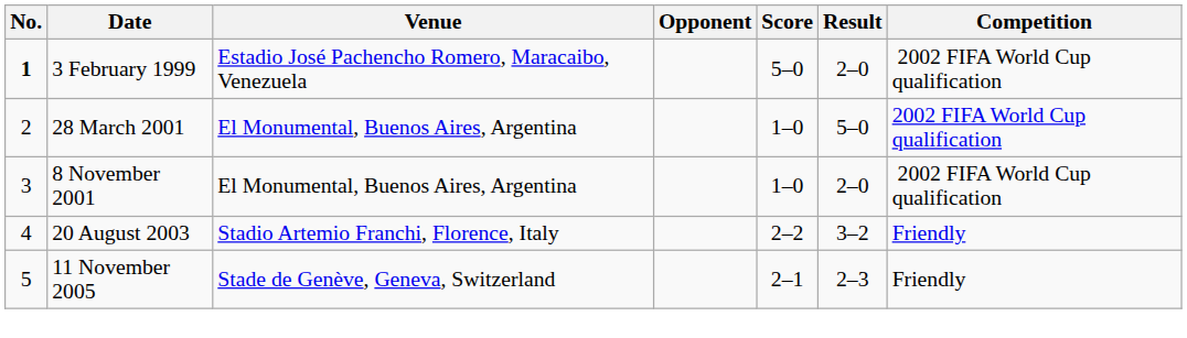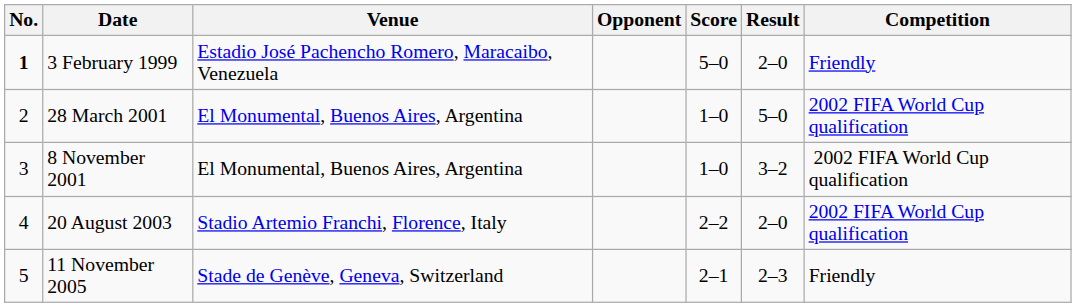 <table class="wikitable sortable">
 <tr>
 <th scope="col">No.</th>
 <th scope="col">Date</th>
 <th scope="col">Venue</th>
 <th scope="col">Opponent</th>
 <th scope="col">Score</th>
 <th scope="col">Result</th>
 <th scope="col">Competition</th>
 </tr>
 <tr>
 <td style="text-align:center"><strong>1</strong></td>
 <td>3 February 1999</td>
 <td><a href='#'>Estadio José Pachencho Romero</a>, <a href='#'>Maracaibo</a>, Venezuela</td>
 <td></td>
 <td style="text-align:center">5–0</td>
 <td style="text-align:center">2–0</td>
-<td> 2002 FIFA World Cup qualification</td>
+<td><a href='#'>Friendly</a></td>
 </tr>
 <tr>
 <td style="text-align:center">2</td>
 <td>28 March 2001</td>
 <td><a href='#'>El Monumental</a>, <a href='#'>Buenos Aires</a>, Argentina</td>
 <td></td>
 <td style="text-align:center">1–0</td>
 <td style="text-align:center">5–0</td>
 <td><a href='#'>2002 FIFA World Cup qualification</a></td>
 </tr>
 <tr>
 <td style="text-align:center">3</td>
 <td>8 November 2001</td>
 <td>El Monumental, Buenos Aires, Argentina</td>
 <td></td>
 <td style="text-align:center">1–0</td>
-<td style="text-align:center">2–0</td>
+<td style="text-align:center">3–2</td>
 <td> 2002 FIFA World Cup qualification</td>
 </tr>
 <tr>
 <td style="text-align:center">4</td>
 <td>20 August 2003</td>
 <td><a href='#'>Stadio Artemio Franchi</a>, <a href='#'>Florence</a>, Italy</td>
 <td></td>
 <td style="text-align:center">2–2</td>
-<td style="text-align:center">3–2</td>
-<td><a href='#'>Friendly</a></td>
+<td style="text-align:center">2–0</td>
+<td><a href='#'>2002 FIFA World Cup qualification</a></td>
 </tr>
 <tr>
 <td style="text-align:center">5</td>
 <td>11 November 2005</td>
 <td><a href='#'>Stade de Genève</a>, <a href='#'>Geneva</a>, Switzerland</td>
 <td></td>
 <td style="text-align:center">2–1</td>
 <td style="text-align:center">2–3</td>
 <td>Friendly</td>
 </tr>
 </table>
